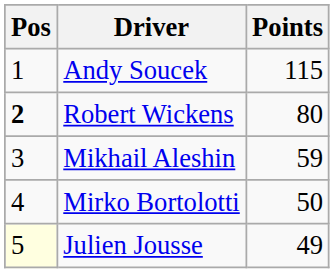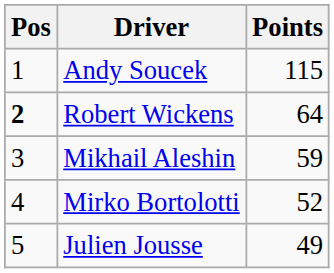 <table class="wikitable" style="font-size: 95%;">
 <tr>
 <th>Pos</th>
 <th>Driver</th>
 <th>Points</th>
 </tr>
 <tr>
 <td>1</td>
 <td> <a href='#'>Andy Soucek</a></td>
 <td align="right">115</td>
 </tr>
 <tr>
 <td><strong>2</strong></td>
 <td> <a href='#'>Robert Wickens</a></td>
-<td align="right">80</td>
+<td align="right">64</td>
 </tr>
 <tr>
 <td>3</td>
 <td> <a href='#'>Mikhail Aleshin</a></td>
 <td align="right">59</td>
 </tr>
 <tr>
 <td>4</td>
 <td> <a href='#'>Mirko Bortolotti</a></td>
-<td align="right">50</td>
+<td align="right">52</td>
 </tr>
 <tr>
-<td style="background: lightyellow;">5</td>
+<td>5</td>
 <td> <a href='#'>Julien Jousse</a></td>
 <td align="right">49</td>
 </tr>
 </table>
